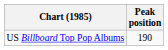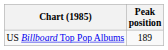 <table class="wikitable">
 <tr>
 <th>Chart (1985)</th>
 <th>Peak<br>position</th>
 </tr>
 <tr>
 <td>US <a href='#'><em>Billboard</em> Top Pop Albums</a></td>
-<td align="center">190</td>
+<td align="center">189</td>
 </tr>
 </table>
